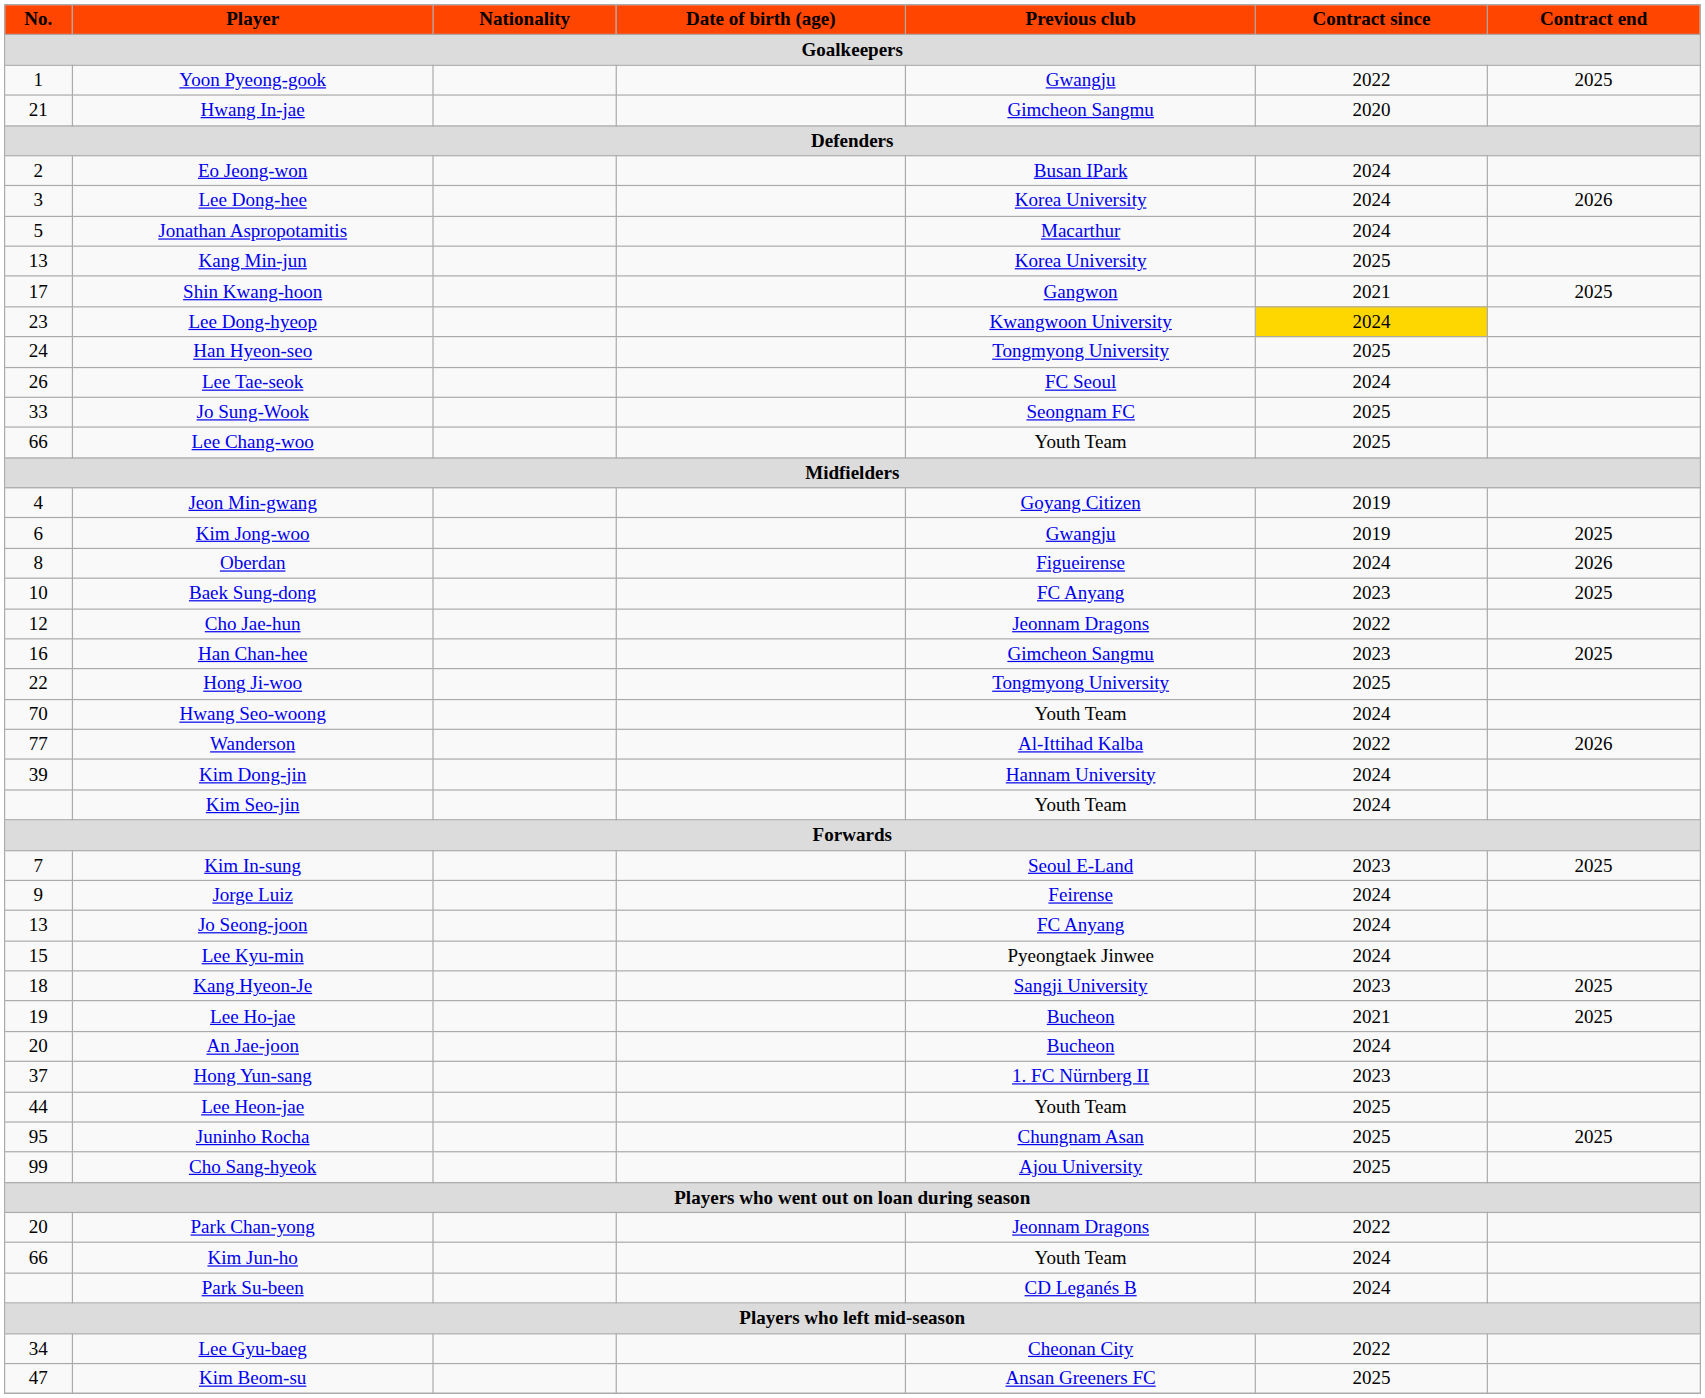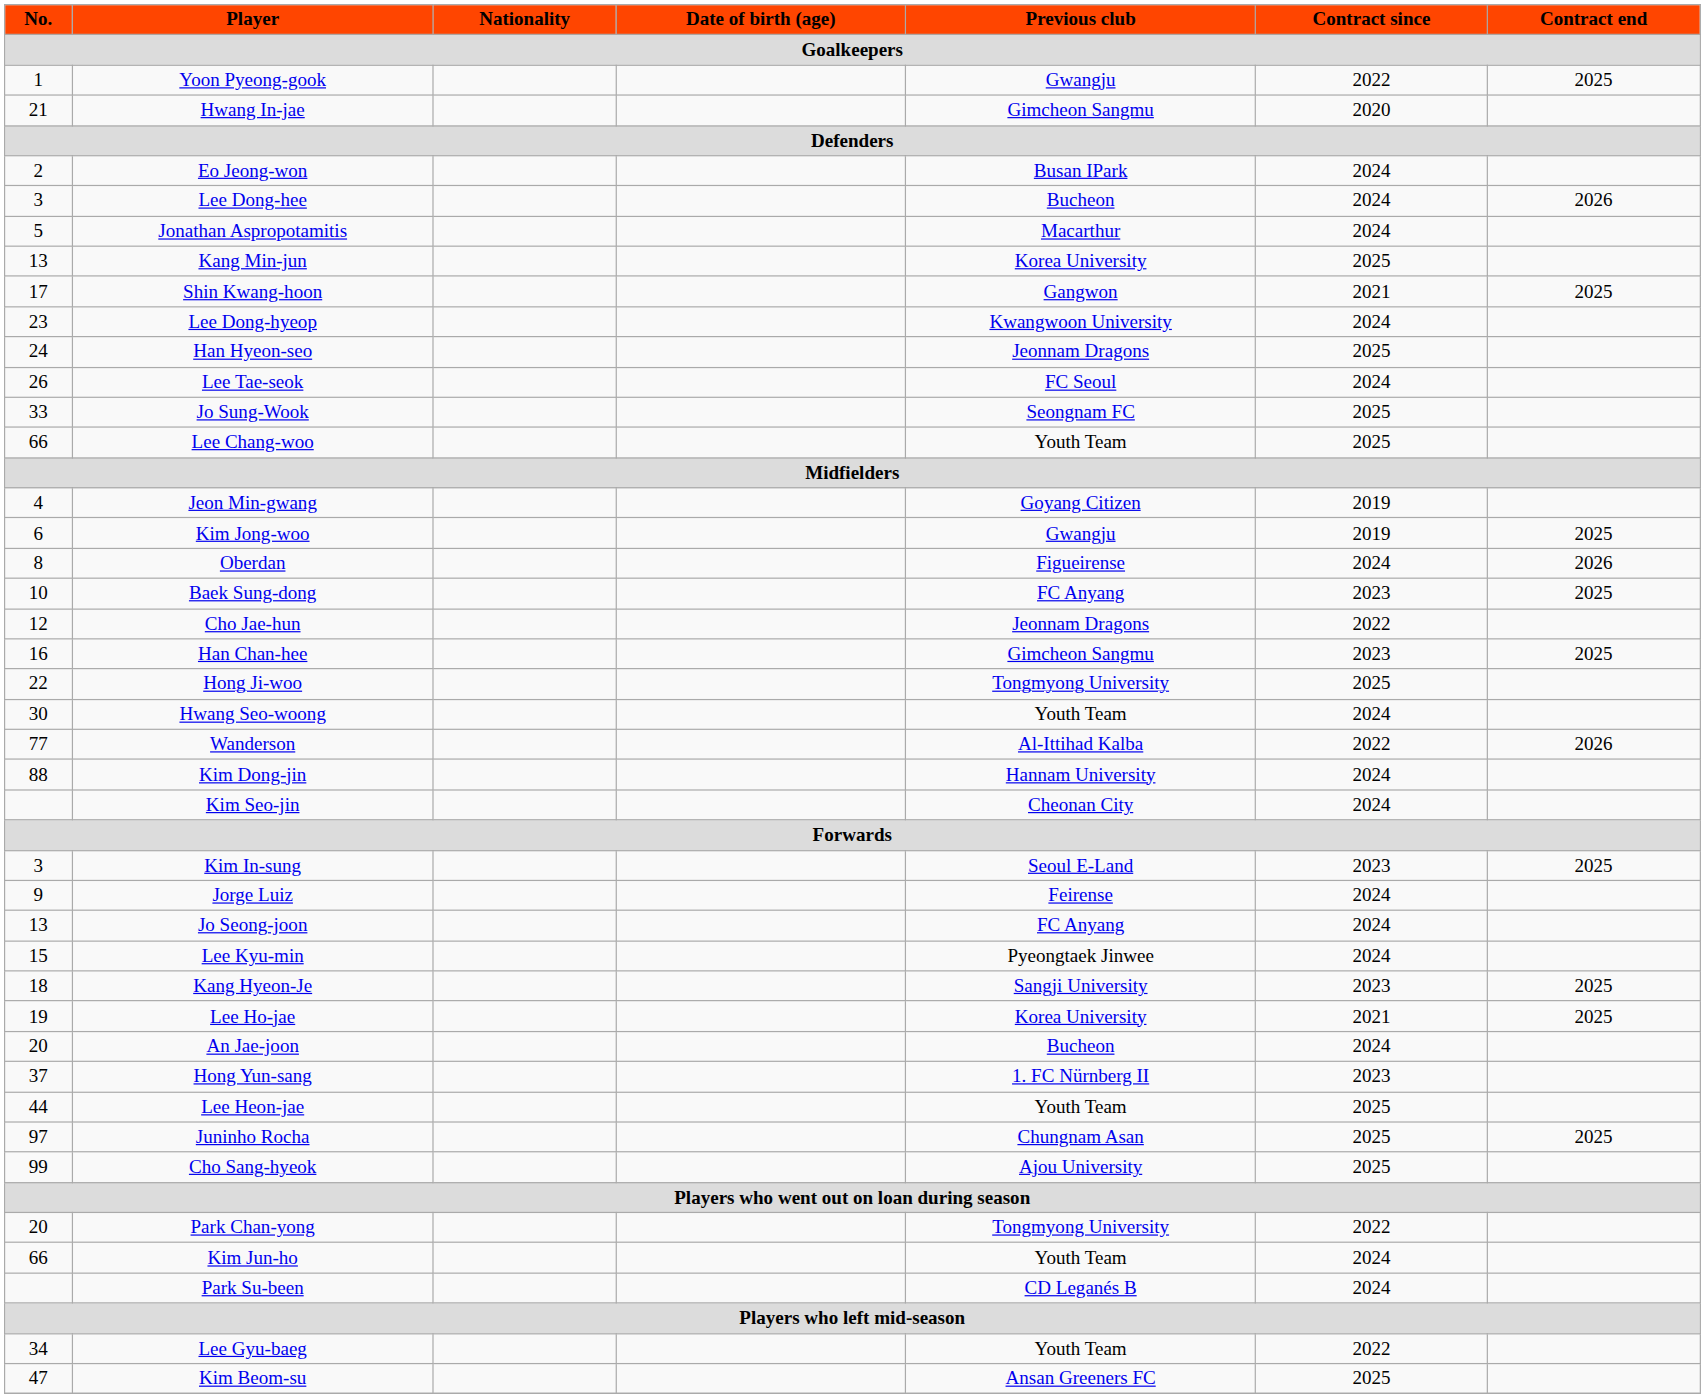 <table class="wikitable" style="text-align:center;width:90%">
 <tr>
 <th style="background:#FF4500; color:black; text-align:center;">No.</th>
 <th style="background:#FF4500; color:black; text-align:center;">Player</th>
 <th style="background:#FF4500; color:black; text-align:center;">Nationality</th>
 <th style="background:#FF4500; color:black; text-align:center;">Date of birth (age)</th>
 <th style="background:#FF4500; color:black; text-align:center;">Previous club</th>
 <th style="background:#FF4500; color:black; text-align:center;">Contract since</th>
 <th style="background:#FF4500; color:black; text-align:center;">Contract end</th>
 </tr>
 <tr>
 <th colspan="7" style="background:#dcdcdc; text-align:center;">Goalkeepers</th>
 </tr>
 <tr>
 <td>1</td>
 <td><a href='#'>Yoon Pyeong-gook</a></td>
 <td></td>
 <td></td>
 <td> <a href='#'>Gwangju</a></td>
 <td>2022</td>
 <td>2025</td>
 </tr>
 <tr>
 <td>21</td>
 <td><a href='#'>Hwang In-jae</a></td>
 <td></td>
 <td></td>
 <td> <a href='#'>Gimcheon Sangmu</a></td>
 <td>2020</td>
 <td></td>
 </tr>
 <tr>
 <th colspan="7" style="background:#dcdcdc; text-align:center;">Defenders</th>
 </tr>
 <tr>
 <td>2</td>
 <td><a href='#'>Eo Jeong-won</a></td>
 <td></td>
 <td></td>
 <td> <a href='#'>Busan IPark</a></td>
 <td>2024</td>
 <td></td>
 </tr>
 <tr>
 <td>3</td>
 <td><a href='#'>Lee Dong-hee</a></td>
 <td></td>
 <td></td>
-<td> <a href='#'>Korea University</a></td>
+<td> <a href='#'>Bucheon</a></td>
 <td>2024</td>
 <td>2026</td>
 </tr>
 <tr>
 <td>5</td>
 <td><a href='#'>Jonathan Aspropotamitis</a></td>
 <td></td>
 <td></td>
 <td> <a href='#'>Macarthur</a></td>
 <td>2024</td>
 <td></td>
 </tr>
 <tr>
 <td>13</td>
 <td><a href='#'>Kang Min-jun</a></td>
 <td></td>
 <td></td>
 <td> <a href='#'>Korea University</a></td>
 <td>2025</td>
 <td></td>
 </tr>
 <tr>
 <td>17</td>
 <td><a href='#'>Shin Kwang-hoon</a></td>
 <td></td>
 <td></td>
 <td> <a href='#'>Gangwon</a></td>
 <td>2021</td>
 <td>2025</td>
 </tr>
 <tr>
 <td>23</td>
 <td><a href='#'>Lee Dong-hyeop</a></td>
 <td></td>
 <td></td>
 <td> <a href='#'>Kwangwoon University</a></td>
-<td style="background: gold;">2024</td>
+<td>2024</td>
 <td></td>
 </tr>
 <tr>
 <td>24</td>
 <td><a href='#'>Han Hyeon-seo</a></td>
 <td></td>
 <td></td>
-<td> <a href='#'>Tongmyong University</a></td>
+<td> <a href='#'>Jeonnam Dragons</a></td>
 <td>2025</td>
 <td></td>
 </tr>
 <tr>
 <td>26</td>
 <td><a href='#'>Lee Tae-seok</a></td>
 <td></td>
 <td></td>
 <td> <a href='#'>FC Seoul</a></td>
 <td>2024</td>
 <td></td>
 </tr>
 <tr>
 <td>33</td>
 <td><a href='#'>Jo Sung-Wook</a></td>
 <td></td>
 <td></td>
 <td> <a href='#'>Seongnam FC</a></td>
 <td>2025</td>
 <td></td>
 </tr>
 <tr>
 <td>66</td>
 <td><a href='#'>Lee Chang-woo</a></td>
 <td></td>
 <td></td>
 <td>Youth Team</td>
 <td>2025</td>
 <td></td>
 </tr>
 <tr>
 <th colspan="7" style="background:#dcdcdc; text-align:center;">Midfielders</th>
 </tr>
 <tr>
 <td>4</td>
 <td><a href='#'>Jeon Min-gwang</a></td>
 <td></td>
 <td></td>
 <td> <a href='#'>Goyang Citizen</a></td>
 <td>2019</td>
 <td></td>
 </tr>
 <tr>
 <td>6</td>
 <td><a href='#'>Kim Jong-woo</a></td>
 <td></td>
 <td></td>
 <td> <a href='#'>Gwangju</a></td>
 <td>2019</td>
 <td>2025</td>
 </tr>
 <tr>
 <td>8</td>
 <td><a href='#'>Oberdan</a></td>
 <td></td>
 <td></td>
 <td> <a href='#'>Figueirense</a></td>
 <td>2024</td>
 <td>2026</td>
 </tr>
 <tr>
 <td>10</td>
 <td><a href='#'>Baek Sung-dong</a></td>
 <td></td>
 <td></td>
 <td> <a href='#'>FC Anyang</a></td>
 <td>2023</td>
 <td>2025</td>
 </tr>
 <tr>
 <td>12</td>
 <td><a href='#'>Cho Jae-hun</a></td>
 <td></td>
 <td></td>
 <td> <a href='#'>Jeonnam Dragons</a></td>
 <td>2022</td>
 <td></td>
 </tr>
 <tr>
 <td>16</td>
 <td><a href='#'>Han Chan-hee</a></td>
 <td></td>
 <td></td>
 <td> <a href='#'>Gimcheon Sangmu</a></td>
 <td>2023</td>
 <td>2025</td>
 </tr>
 <tr>
 <td>22</td>
 <td><a href='#'>Hong Ji-woo</a></td>
 <td></td>
 <td></td>
 <td> <a href='#'>Tongmyong University</a></td>
 <td>2025</td>
 <td></td>
 </tr>
 <tr>
-<td>70</td>
+<td>30</td>
 <td><a href='#'>Hwang Seo-woong</a></td>
 <td></td>
 <td></td>
 <td>Youth Team</td>
 <td>2024</td>
 <td></td>
 </tr>
 <tr>
 <td>77</td>
 <td><a href='#'>Wanderson</a></td>
 <td></td>
 <td></td>
 <td> <a href='#'>Al-Ittihad Kalba</a></td>
 <td>2022</td>
 <td>2026</td>
 </tr>
 <tr>
-<td>39</td>
+<td>88</td>
 <td><a href='#'>Kim Dong-jin</a></td>
 <td></td>
 <td></td>
 <td> <a href='#'>Hannam University</a></td>
 <td>2024</td>
 <td></td>
 </tr>
 <tr>
 <td></td>
 <td><a href='#'>Kim Seo-jin</a></td>
 <td></td>
 <td></td>
-<td>Youth Team</td>
+<td> <a href='#'>Cheonan City</a></td>
 <td>2024</td>
 <td></td>
 </tr>
 <tr>
 <th colspan="7" style="background:#dcdcdc; text-align:center;">Forwards</th>
 </tr>
 <tr>
-<td>7</td>
+<td>3</td>
 <td><a href='#'>Kim In-sung</a></td>
 <td></td>
 <td></td>
 <td> <a href='#'>Seoul E-Land</a></td>
 <td>2023</td>
 <td>2025</td>
 </tr>
 <tr>
 <td>9</td>
 <td><a href='#'>Jorge Luiz</a></td>
 <td></td>
 <td></td>
 <td> <a href='#'>Feirense</a></td>
 <td>2024</td>
 <td></td>
 </tr>
 <tr>
 <td>13</td>
 <td><a href='#'>Jo Seong-joon</a></td>
 <td></td>
 <td></td>
 <td> <a href='#'>FC Anyang</a></td>
 <td>2024</td>
 <td></td>
 </tr>
 <tr>
 <td>15</td>
 <td><a href='#'>Lee Kyu-min</a></td>
 <td></td>
 <td></td>
 <td> Pyeongtaek Jinwee</td>
 <td>2024</td>
 <td></td>
 </tr>
 <tr>
 <td>18</td>
 <td><a href='#'>Kang Hyeon-Je</a></td>
 <td></td>
 <td></td>
 <td> <a href='#'>Sangji University</a></td>
 <td>2023</td>
 <td>2025</td>
 </tr>
 <tr>
 <td>19</td>
 <td><a href='#'>Lee Ho-jae</a></td>
 <td></td>
 <td></td>
-<td> <a href='#'>Bucheon</a></td>
+<td> <a href='#'>Korea University</a></td>
 <td>2021</td>
 <td>2025</td>
 </tr>
 <tr>
 <td>20</td>
 <td><a href='#'>An Jae-joon</a></td>
 <td></td>
 <td></td>
 <td> <a href='#'>Bucheon</a></td>
 <td>2024</td>
 <td></td>
 </tr>
 <tr>
 <td>37</td>
 <td><a href='#'>Hong Yun-sang</a></td>
 <td></td>
 <td></td>
 <td> <a href='#'>1. FC Nürnberg II</a></td>
 <td>2023</td>
 <td></td>
 </tr>
 <tr>
 <td>44</td>
 <td><a href='#'>Lee Heon-jae</a></td>
 <td></td>
 <td></td>
 <td>Youth Team</td>
 <td>2025</td>
 <td></td>
 </tr>
 <tr>
-<td>95</td>
+<td>97</td>
 <td><a href='#'>Juninho Rocha</a></td>
 <td></td>
 <td></td>
 <td> <a href='#'>Chungnam Asan</a></td>
 <td>2025</td>
 <td>2025</td>
 </tr>
 <tr>
 <td>99</td>
 <td><a href='#'>Cho Sang-hyeok</a></td>
 <td></td>
 <td></td>
 <td> <a href='#'>Ajou University</a></td>
 <td>2025</td>
 <td></td>
 </tr>
 <tr>
 <th colspan="7" style="background:#dcdcdc; text-align:center;">Players who went out on loan during season</th>
 </tr>
 <tr>
 <td>20</td>
 <td><a href='#'>Park Chan-yong</a></td>
 <td></td>
 <td></td>
-<td> <a href='#'>Jeonnam Dragons</a></td>
+<td> <a href='#'>Tongmyong University</a></td>
 <td>2022</td>
 <td></td>
 </tr>
 <tr>
 <td>66</td>
 <td><a href='#'>Kim Jun-ho</a></td>
 <td></td>
 <td></td>
 <td>Youth Team</td>
 <td>2024</td>
 <td></td>
 </tr>
 <tr>
 <td></td>
 <td><a href='#'>Park Su-been</a></td>
 <td></td>
 <td></td>
 <td> <a href='#'>CD Leganés B</a></td>
 <td>2024</td>
 <td></td>
 </tr>
 <tr>
 <th colspan="7" style="background:#dcdcdc; text-align:center;">Players who left mid-season</th>
 </tr>
 <tr>
 <td>34</td>
 <td><a href='#'>Lee Gyu-baeg</a></td>
 <td></td>
 <td></td>
-<td> <a href='#'>Cheonan City</a></td>
+<td>Youth Team</td>
 <td>2022</td>
 <td></td>
 </tr>
 <tr>
 <td>47</td>
 <td><a href='#'>Kim Beom-su</a></td>
 <td></td>
 <td></td>
 <td> <a href='#'>Ansan Greeners FC</a></td>
 <td>2025</td>
 <td></td>
 </tr>
 <tr>
 </tr>
 </table>
